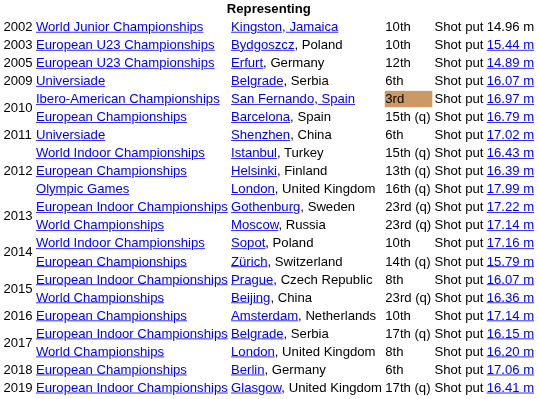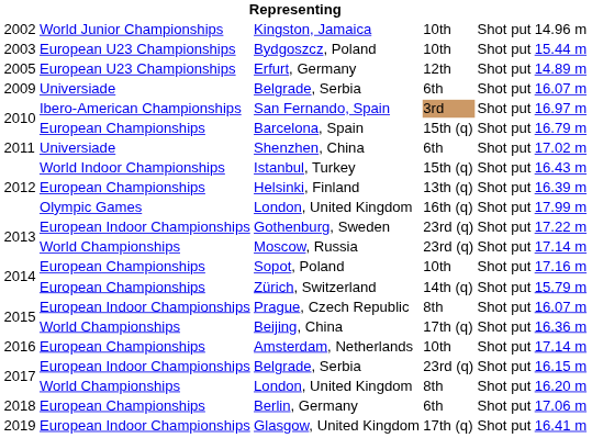 <table>
 <tr>
 <th colspan="6">Representing </th>
 </tr>
 <tr>
 <td>2002</td>
 <td><a href='#'>World Junior Championships</a></td>
 <td><a href='#'>Kingston, Jamaica</a></td>
 <td>10th</td>
 <td>Shot put</td>
 <td>14.96 m</td>
 </tr>
 <tr>
 <td>2003</td>
 <td><a href='#'>European U23 Championships</a></td>
 <td><a href='#'>Bydgoszcz</a>, Poland</td>
 <td>10th</td>
 <td>Shot put</td>
 <td><a href='#'>15.44 m</a></td>
 </tr>
 <tr>
 <td>2005</td>
 <td><a href='#'>European U23 Championships</a></td>
 <td><a href='#'>Erfurt</a>, Germany</td>
 <td>12th</td>
 <td>Shot put</td>
 <td><a href='#'>14.89 m</a></td>
 </tr>
 <tr>
 <td>2009</td>
 <td><a href='#'>Universiade</a></td>
 <td><a href='#'>Belgrade</a>, Serbia</td>
 <td>6th</td>
 <td>Shot put</td>
 <td><a href='#'>16.07 m</a></td>
 </tr>
 <tr>
 <td rowspan=2>2010</td>
 <td><a href='#'>Ibero-American Championships</a></td>
 <td><a href='#'>San Fernando, Spain</a></td>
 <td bgcolor=cc9966>3rd</td>
 <td>Shot put</td>
 <td><a href='#'>16.97 m</a></td>
 </tr>
 <tr>
 <td><a href='#'>European Championships</a></td>
 <td><a href='#'>Barcelona</a>, Spain</td>
 <td>15th (q)</td>
 <td>Shot put</td>
 <td><a href='#'>16.79 m</a></td>
 </tr>
 <tr>
 <td>2011</td>
 <td><a href='#'>Universiade</a></td>
 <td><a href='#'>Shenzhen</a>, China</td>
 <td>6th</td>
 <td>Shot put</td>
 <td><a href='#'>17.02 m</a></td>
 </tr>
 <tr>
 <td rowspan=3>2012</td>
 <td><a href='#'>World Indoor Championships</a></td>
 <td><a href='#'>Istanbul</a>, Turkey</td>
 <td>15th (q)</td>
 <td>Shot put</td>
 <td><a href='#'>16.43 m</a></td>
 </tr>
 <tr>
 <td><a href='#'>European Championships</a></td>
 <td><a href='#'>Helsinki</a>, Finland</td>
 <td>13th (q)</td>
 <td>Shot put</td>
 <td><a href='#'>16.39 m</a></td>
 </tr>
 <tr>
 <td><a href='#'>Olympic Games</a></td>
 <td><a href='#'>London</a>, United Kingdom</td>
 <td>16th (q)</td>
 <td>Shot put</td>
 <td><a href='#'>17.99 m</a></td>
 </tr>
 <tr>
 <td rowspan=2>2013</td>
 <td><a href='#'>European Indoor Championships</a></td>
 <td><a href='#'>Gothenburg</a>, Sweden</td>
 <td>23rd (q)</td>
 <td>Shot put</td>
 <td><a href='#'>17.22 m</a></td>
 </tr>
 <tr>
 <td><a href='#'>World Championships</a></td>
 <td><a href='#'>Moscow</a>, Russia</td>
 <td>23rd (q)</td>
 <td>Shot put</td>
 <td><a href='#'>17.14 m</a></td>
 </tr>
 <tr>
 <td rowspan=2>2014</td>
-<td><a href='#'>World Indoor Championships</a></td>
+<td><a href='#'>European Championships</a></td>
 <td><a href='#'>Sopot</a>, Poland</td>
 <td>10th</td>
 <td>Shot put</td>
 <td><a href='#'>17.16 m</a></td>
 </tr>
 <tr>
 <td><a href='#'>European Championships</a></td>
 <td><a href='#'>Zürich</a>, Switzerland</td>
 <td>14th (q)</td>
 <td>Shot put</td>
 <td><a href='#'>15.79 m</a></td>
 </tr>
 <tr>
 <td rowspan=2>2015</td>
 <td><a href='#'>European Indoor Championships</a></td>
 <td><a href='#'>Prague</a>, Czech Republic</td>
 <td>8th</td>
 <td>Shot put</td>
 <td><a href='#'>16.07 m</a></td>
 </tr>
 <tr>
 <td><a href='#'>World Championships</a></td>
 <td><a href='#'>Beijing</a>, China</td>
-<td>23rd (q)</td>
+<td>17th (q)</td>
 <td>Shot put</td>
 <td><a href='#'>16.36 m</a></td>
 </tr>
 <tr>
 <td>2016</td>
 <td><a href='#'>European Championships</a></td>
 <td><a href='#'>Amsterdam</a>, Netherlands</td>
 <td>10th</td>
 <td>Shot put</td>
 <td><a href='#'>17.14 m</a></td>
 </tr>
 <tr>
 <td rowspan=2>2017</td>
 <td><a href='#'>European Indoor Championships</a></td>
 <td><a href='#'>Belgrade</a>, Serbia</td>
-<td>17th (q)</td>
+<td>23rd (q)</td>
 <td>Shot put</td>
 <td><a href='#'>16.15 m</a></td>
 </tr>
 <tr>
 <td><a href='#'>World Championships</a></td>
 <td><a href='#'>London</a>, United Kingdom</td>
 <td>8th</td>
 <td>Shot put</td>
 <td><a href='#'>16.20 m</a></td>
 </tr>
 <tr>
 <td>2018</td>
 <td><a href='#'>European Championships</a></td>
 <td><a href='#'>Berlin</a>, Germany</td>
 <td>6th</td>
 <td>Shot put</td>
 <td><a href='#'>17.06 m</a></td>
 </tr>
 <tr>
 <td>2019</td>
 <td><a href='#'>European Indoor Championships</a></td>
 <td><a href='#'>Glasgow</a>, United Kingdom</td>
 <td>17th (q)</td>
 <td>Shot put</td>
 <td><a href='#'>16.41 m</a></td>
 </tr>
 </table>
